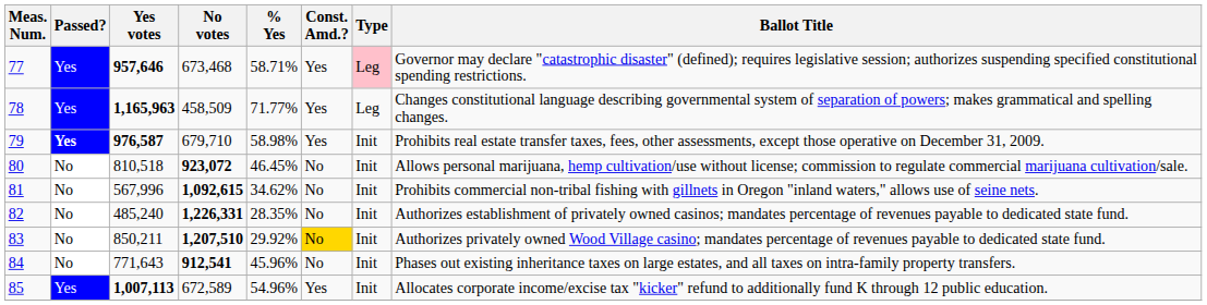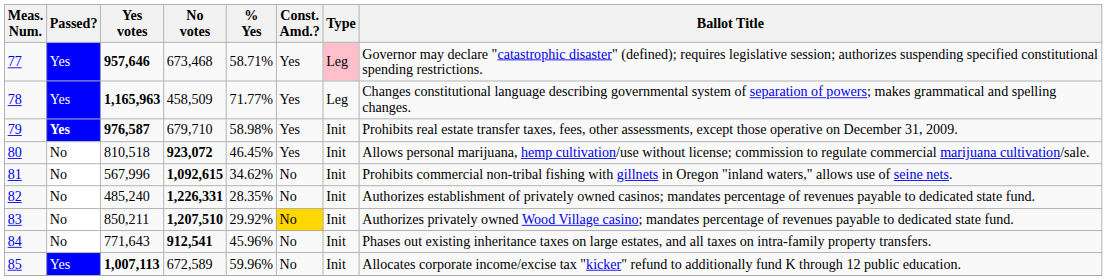 <table class="wikitable sortable">
 <tr>
 <th>Meas.<br>Num.</th>
 <th>Passed?</th>
 <th>Yes<br>votes</th>
 <th>No<br>votes</th>
 <th>%<br>Yes</th>
 <th>Const.<br>Amd.?</th>
 <th>Type</th>
 <th>Ballot Title</th>
 </tr>
 <tr>
 <td><a href='#'>77</a></td>
 <td style="background:blue;color:white">Yes</td>
 <td><strong>957,646</strong></td>
 <td>673,468</td>
 <td>58.71%</td>
 <td>Yes</td>
 <td style="background: pink;">Leg</td>
 <td style="text-align: left">Governor may declare "<a href='#'>catastrophic disaster</a>" (defined); requires legislative session; authorizes suspending specified constitutional spending restrictions.</td>
 </tr>
 <tr>
 <td><a href='#'>78</a></td>
 <td style="background:blue;color:white">Yes</td>
 <td><strong>1,165,963</strong></td>
 <td>458,509</td>
 <td>71.77%</td>
 <td>Yes</td>
 <td>Leg</td>
 <td style="text-align: left">Changes constitutional language describing governmental system of <a href='#'>separation of powers</a>; makes grammatical and spelling changes.</td>
 </tr>
 <tr>
 <td><a href='#'>79</a></td>
 <td style="background:blue;color:white"><strong>Yes</strong></td>
 <td><strong>976,587</strong></td>
 <td>679,710</td>
 <td>58.98%</td>
 <td>Yes</td>
 <td>Init</td>
 <td style="text-align: left">Prohibits real estate transfer taxes, fees, other assessments, except those operative on December 31, 2009.</td>
 </tr>
 <tr>
 <td><a href='#'>80</a></td>
 <td style="background:white;color:black">No</td>
 <td>810,518</td>
 <td><strong>923,072</strong></td>
 <td>46.45%</td>
-<td>No</td>
+<td>Yes</td>
 <td>Init</td>
 <td style="text-align: left">Allows personal marijuana, <a href='#'>hemp cultivation</a>/use without license; commission to regulate commercial <a href='#'>marijuana cultivation</a>/sale.</td>
 </tr>
 <tr>
 <td><a href='#'>81</a></td>
 <td style="background:white;color:black">No</td>
 <td>567,996</td>
 <td><strong>1,092,615</strong></td>
 <td>34.62%</td>
 <td>No</td>
 <td>Init</td>
 <td style="text-align: left">Prohibits commercial non-tribal fishing with <a href='#'>gillnets</a> in Oregon "inland waters," allows use of <a href='#'>seine nets</a>.</td>
 </tr>
 <tr>
 <td><a href='#'>82</a></td>
 <td style="background:white;color:black">No</td>
 <td>485,240</td>
 <td><strong>1,226,331</strong></td>
 <td>28.35%</td>
 <td>No</td>
 <td>Init</td>
 <td style="text-align: left">Authorizes establishment of privately owned casinos; mandates percentage of revenues payable to dedicated state fund.</td>
 </tr>
 <tr>
 <td><a href='#'>83</a></td>
 <td style="background:white;color:black">No</td>
 <td>850,211</td>
 <td><strong>1,207,510</strong></td>
 <td>29.92%</td>
 <td style="background: gold;">No</td>
 <td>Init</td>
 <td style="text-align: left">Authorizes privately owned <a href='#'>Wood Village casino</a>; mandates percentage of revenues payable to dedicated state fund.</td>
 </tr>
 <tr>
 <td><a href='#'>84</a></td>
 <td style="background:white;color:black">No</td>
 <td>771,643</td>
 <td><strong>912,541</strong></td>
 <td>45.96%</td>
 <td>No</td>
 <td>Init</td>
 <td style="text-align: left">Phases out existing inheritance taxes on large estates, and all taxes on intra-family property transfers.</td>
 </tr>
 <tr>
 <td><a href='#'>85</a></td>
 <td style="background:blue;color:white">Yes</td>
 <td><strong>1,007,113</strong></td>
 <td>672,589</td>
-<td>54.96%</td>
-<td>Yes</td>
+<td>59.96%</td>
+<td>No</td>
 <td>Init</td>
 <td style="text-align: left">Allocates corporate income/excise tax "<a href='#'>kicker</a>" refund to additionally fund K through 12 public education.</td>
 </tr>
 <tr>
 </tr>
 </table>
